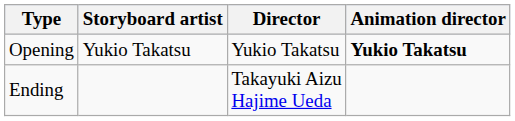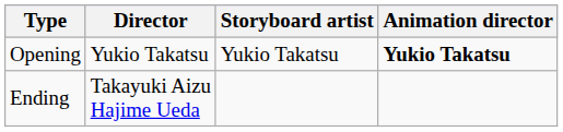 <table class="wikitable">
 <tr style="background:#b0c4de; text-align:center;">
 <th>Type</th>
+<th>Director</th>
 <th>Storyboard artist</th>
-<th>Director</th>
 <th>Animation director</th>
 </tr>
 <tr>
 <td>Opening</td>
 <td>Yukio Takatsu</td>
 <td>Yukio Takatsu</td>
 <td><strong>Yukio Takatsu</strong></td>
 </tr>
 <tr>
 <td>Ending</td>
+<td>Takayuki Aizu<br><a href='#'>Hajime Ueda</a></td>
 <td></td>
-<td>Takayuki Aizu<br><a href='#'>Hajime Ueda</a></td>
 <td></td>
 </tr>
 </table>
